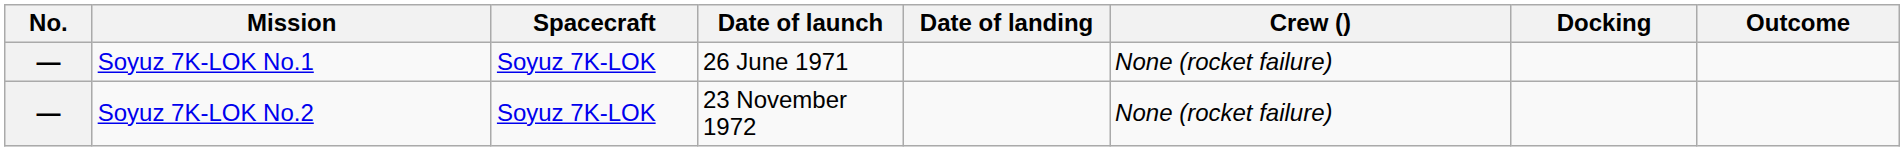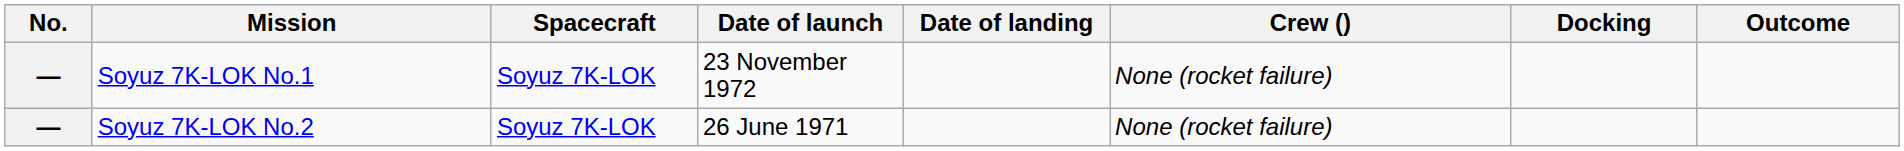 <table class="wikitable" width="100%">
 <tr>
 <th>No.</th>
 <th>Mission</th>
 <th width="130">Spacecraft</th>
 <th width="130">Date of launch</th>
 <th width="130">Date of landing</th>
 <th>Crew ()</th>
 <th>Docking</th>
 <th>Outcome</th>
 </tr>
 <tr>
 <th>—</th>
 <td><a href='#'>Soyuz 7K-LOK No.1</a></td>
 <td><a href='#'>Soyuz 7K-LOK</a></td>
-<td>26 June 1971</td>
+<td>23 November 1972</td>
 <td></td>
 <td><em>None (rocket failure)</em></td>
 <td></td>
 <td></td>
 </tr>
 <tr>
 <th>—</th>
 <td><a href='#'>Soyuz 7K-LOK No.2</a></td>
 <td><a href='#'>Soyuz 7K-LOK</a></td>
-<td>23 November 1972</td>
+<td>26 June 1971</td>
 <td></td>
 <td><em>None (rocket failure)</em></td>
 <td></td>
 <td></td>
 </tr>
 </table>
